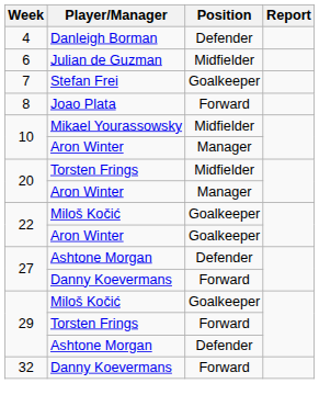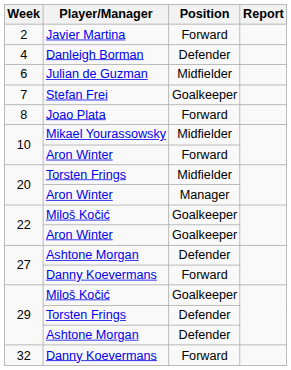 <table class=wikitable>
 <tr>
 <th>Week</th>
 <th>Player/Manager</th>
 <th>Position</th>
 <th>Report</th>
+</tr>
+<tr>
+<td align=center>2</td>
+<td> <a href='#'>Javier Martina</a></td>
+<td align=center>Forward</td>
+<td></td>
 </tr>
 <tr>
 <td align=center>4</td>
 <td> <a href='#'>Danleigh Borman</a></td>
 <td align=center>Defender</td>
 <td></td>
 </tr>
 <tr>
 <td align=center>6</td>
 <td> <a href='#'>Julian de Guzman</a></td>
 <td align=center>Midfielder</td>
 <td></td>
 </tr>
 <tr>
 <td align=center>7</td>
 <td> <a href='#'>Stefan Frei</a></td>
 <td align=center>Goalkeeper</td>
 <td></td>
 </tr>
 <tr>
 <td align=center>8</td>
 <td> <a href='#'>Joao Plata</a></td>
 <td align=center>Forward</td>
 <td> </td>
 </tr>
 <tr>
 <td rowspan="2" style="text-align:center;">10</td>
 <td> <a href='#'>Mikael Yourassowsky</a></td>
 <td align=center>Midfielder</td>
 <td rowspan="2"></td>
 </tr>
 <tr>
 <td> <a href='#'>Aron Winter</a></td>
-<td align=center>Manager</td>
+<td align=center>Forward</td>
 </tr>
 <tr>
 <td rowspan="2" style="text-align:center;">20</td>
 <td> <a href='#'>Torsten Frings</a></td>
 <td align=center>Midfielder</td>
 <td rowspan="2"></td>
 </tr>
 <tr>
 <td> <a href='#'>Aron Winter</a></td>
 <td align=center>Manager</td>
 </tr>
 <tr>
 <td rowspan="2" style="text-align:center;">22</td>
 <td> <a href='#'>Miloš Kočić</a></td>
 <td align=center>Goalkeeper</td>
 <td rowspan="2"></td>
 </tr>
 <tr>
 <td> <a href='#'>Aron Winter</a></td>
 <td align=center>Goalkeeper</td>
 </tr>
 <tr>
 <td rowspan="2" style="text-align:center;">27</td>
 <td> <a href='#'>Ashtone Morgan</a></td>
 <td align=center>Defender</td>
 <td rowspan="2"></td>
 </tr>
 <tr>
 <td> <a href='#'>Danny Koevermans</a></td>
 <td align=center>Forward</td>
 </tr>
 <tr>
 <td rowspan="3" style="text-align:center;">29</td>
 <td> <a href='#'>Miloš Kočić</a></td>
 <td align=center>Goalkeeper</td>
 <td rowspan="3"></td>
 </tr>
 <tr>
 <td> <a href='#'>Torsten Frings</a></td>
-<td align=center>Forward</td>
+<td align=center>Defender</td>
 </tr>
 <tr>
 <td> <a href='#'>Ashtone Morgan</a></td>
 <td align=center>Defender</td>
 </tr>
 <tr>
 <td align=center>32</td>
 <td> <a href='#'>Danny Koevermans</a></td>
 <td align=center>Forward</td>
 <td></td>
 </tr>
 </table>
